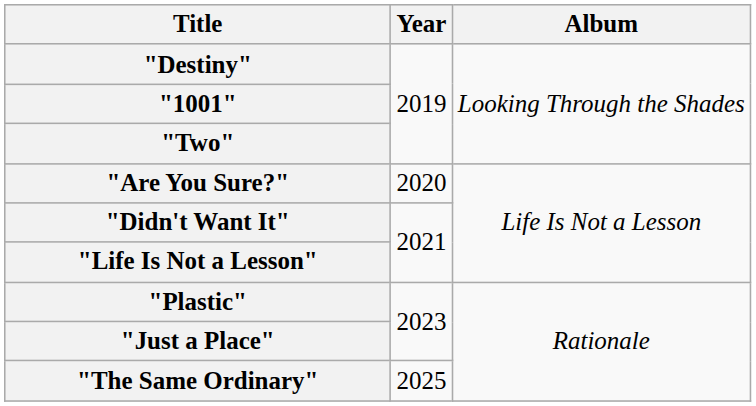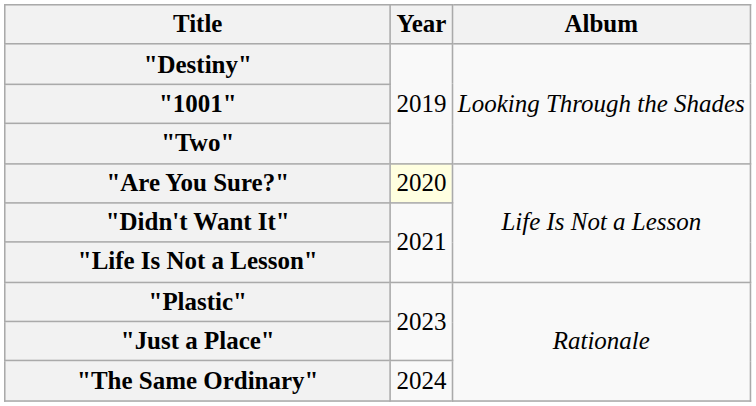 <table class="wikitable sortable mw-collapsible plainrowheaders" style="text-align:center;">
 <tr>
 <th scope="col" style="width:15em;">Title</th>
 <th scope="col">Year</th>
 <th scope="col">Album</th>
 </tr>
 <tr>
 <th scope="row">"Destiny"</th>
 <td rowspan="3">2019</td>
 <td rowspan="3"><em>Looking Through the Shades</em></td>
 </tr>
 <tr>
 <th scope="row">"1001"</th>
 </tr>
 <tr>
 <th scope="row">"Two"</th>
 </tr>
 <tr>
 <th scope="row">"Are You Sure?"</th>
-<td>2020</td>
+<td style="background: lightyellow;">2020</td>
 <td rowspan="3"><em>Life Is Not a Lesson</em></td>
 </tr>
 <tr>
 <th scope="row">"Didn't Want It"</th>
 <td rowspan="2">2021</td>
 </tr>
 <tr>
 <th scope="row">"Life Is Not a Lesson"</th>
 </tr>
 <tr>
 <th scope="row">"Plastic"</th>
 <td rowspan="2">2023</td>
 <td rowspan="3"><em>Rationale</em></td>
 </tr>
 <tr>
 <th scope="row">"Just a Place"</th>
 </tr>
 <tr>
 <th scope="row">"The Same Ordinary"</th>
-<td>2025</td>
+<td>2024</td>
 </tr>
 </table>
